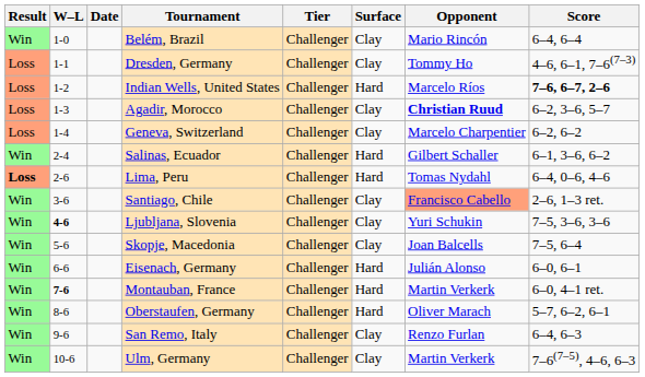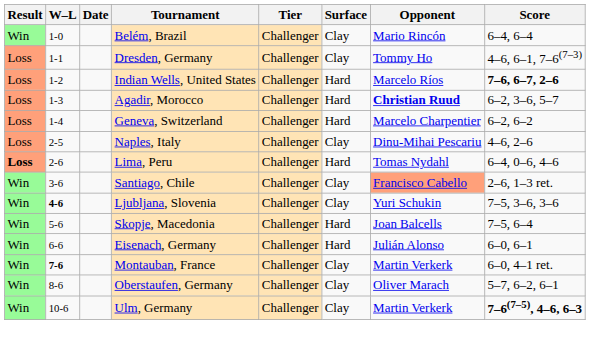 <table class="sortable wikitable">
 <tr>
 <th>Result</th>
 <th class="unsortable">W–L</th>
 <th>Date</th>
 <th>Tournament</th>
 <th>Tier</th>
 <th>Surface</th>
 <th>Opponent</th>
 <th class="unsortable">Score</th>
 </tr>
 <tr>
 <td style="background:#98fb98;">Win</td>
 <td><small>1-0</small></td>
 <td></td>
 <td style="background:moccasin;"><a href='#'>Belém</a>, Brazil</td>
 <td style="background:moccasin;">Challenger</td>
 <td>Clay</td>
 <td> <a href='#'>Mario Rincón</a></td>
 <td>6–4, 6–4</td>
 </tr>
 <tr>
 <td style="background:#ffa07a;">Loss</td>
 <td><small>1-1</small></td>
 <td></td>
 <td style="background:moccasin;"><a href='#'>Dresden</a>, Germany</td>
 <td style="background:moccasin;">Challenger</td>
 <td>Clay</td>
 <td> <a href='#'>Tommy Ho</a></td>
 <td>4–6, 6–1, 7–6<sup>(7–3)</sup></td>
 </tr>
 <tr>
 <td style="background:#ffa07a;">Loss</td>
 <td><small>1-2</small></td>
 <td></td>
 <td style="background:moccasin;"><a href='#'>Indian Wells</a>, United States</td>
 <td style="background:moccasin;">Challenger</td>
 <td>Hard</td>
 <td> <a href='#'>Marcelo Ríos</a></td>
 <td><strong>7–6, 6–7, 2–6</strong></td>
 </tr>
 <tr>
 <td style="background:#ffa07a;">Loss</td>
 <td><small>1-3</small></td>
 <td></td>
 <td style="background:moccasin;"><a href='#'>Agadir</a>, Morocco</td>
 <td style="background:moccasin;">Challenger</td>
-<td>Clay</td>
+<td>Hard</td>
 <td><strong> <a href='#'>Christian Ruud</a></strong></td>
 <td>6–2, 3–6, 5–7</td>
 </tr>
 <tr>
 <td style="background:#ffa07a;">Loss</td>
 <td><small>1-4</small></td>
 <td></td>
 <td style="background:moccasin;"><a href='#'>Geneva</a>, Switzerland</td>
 <td style="background:moccasin;">Challenger</td>
-<td>Clay</td>
+<td>Hard</td>
 <td> <a href='#'>Marcelo Charpentier</a></td>
 <td>6–2, 6–2</td>
 </tr>
 <tr>
-<td style="background:#98fb98;">Win</td>
-<td><small>2-4</small></td>
+<td style="background:#ffa07a;">Loss</td>
+<td><small>2-5</small></td>
 <td></td>
-<td style="background:moccasin;"><a href='#'>Salinas</a>, Ecuador</td>
+<td style="background:moccasin;"><a href='#'>Naples</a>, Italy</td>
 <td style="background:moccasin;">Challenger</td>
-<td>Hard</td>
-<td> <a href='#'>Gilbert Schaller</a></td>
-<td>6–1, 3–6, 6–2</td>
+<td>Clay</td>
+<td> <a href='#'>Dinu-Mihai Pescariu</a></td>
+<td>4–6, 2–6</td>
 </tr>
 <tr>
 <td style="background:#ffa07a;"><strong>Loss</strong></td>
 <td><small>2-6</small></td>
 <td></td>
 <td style="background:moccasin;"><a href='#'>Lima</a>, Peru</td>
 <td style="background:moccasin;">Challenger</td>
 <td>Hard</td>
 <td> <a href='#'>Tomas Nydahl</a></td>
 <td>6–4, 0–6, 4–6</td>
 </tr>
 <tr>
 <td style="background:#98fb98;">Win</td>
 <td><small>3-6</small></td>
 <td></td>
 <td style="background:moccasin;"><a href='#'>Santiago</a>, Chile</td>
 <td style="background:moccasin;">Challenger</td>
 <td>Clay</td>
 <td style="background: lightsalmon;"> <a href='#'>Francisco Cabello</a></td>
 <td>2–6, 1–3 ret.</td>
 </tr>
 <tr>
 <td style="background:#98fb98;">Win</td>
 <td><strong><small>4-6</small></strong></td>
 <td></td>
 <td style="background:moccasin;"><a href='#'>Ljubljana</a>, Slovenia</td>
 <td style="background:moccasin;">Challenger</td>
 <td>Clay</td>
 <td> <a href='#'>Yuri Schukin</a></td>
 <td>7–5, 3–6, 3–6</td>
 </tr>
 <tr>
 <td style="background:#98fb98;">Win</td>
 <td><small>5-6</small></td>
 <td></td>
 <td style="background:moccasin;"><a href='#'>Skopje</a>, Macedonia</td>
 <td style="background:moccasin;">Challenger</td>
-<td>Clay</td>
+<td>Hard</td>
 <td> <a href='#'>Joan Balcells</a></td>
 <td>7–5, 6–4</td>
 </tr>
 <tr>
 <td style="background:#98fb98;">Win</td>
 <td><small>6-6</small></td>
 <td></td>
 <td style="background:moccasin;"><a href='#'>Eisenach</a>, Germany</td>
 <td style="background:moccasin;">Challenger</td>
 <td>Hard</td>
 <td> <a href='#'>Julián Alonso</a></td>
 <td>6–0, 6–1</td>
 </tr>
 <tr>
 <td style="background:#98fb98;">Win</td>
 <td><strong><small>7-6</small></strong></td>
 <td></td>
 <td style="background:moccasin;"><a href='#'>Montauban</a>, France</td>
 <td style="background:moccasin;">Challenger</td>
-<td>Hard</td>
+<td>Clay</td>
 <td> <a href='#'>Martin Verkerk</a></td>
 <td>6–0, 4–1 ret.</td>
 </tr>
 <tr>
 <td style="background:#98fb98;">Win</td>
 <td><small>8-6</small></td>
 <td></td>
 <td style="background:moccasin;"><a href='#'>Oberstaufen</a>, Germany</td>
 <td style="background:moccasin;">Challenger</td>
-<td>Hard</td>
+<td>Clay</td>
 <td> <a href='#'>Oliver Marach</a></td>
 <td>5–7, 6–2, 6–1</td>
-</tr>
-<tr>
-<td style="background:#98fb98;">Win</td>
-<td><small>9-6</small></td>
-<td></td>
-<td style="background:moccasin;"><a href='#'>San Remo</a>, Italy</td>
-<td style="background:moccasin;">Challenger</td>
-<td>Clay</td>
-<td> <a href='#'>Renzo Furlan</a></td>
-<td>6–4, 6–3</td>
 </tr>
 <tr>
 <td style="background:#98fb98;">Win</td>
 <td><small>10-6</small></td>
 <td></td>
 <td style="background:moccasin;"><a href='#'>Ulm</a>, Germany</td>
 <td style="background:moccasin;">Challenger</td>
 <td>Clay</td>
 <td> <a href='#'>Martin Verkerk</a></td>
-<td>7–6<sup>(7–5)</sup>, 4–6, 6–3</td>
+<td><strong>7–6<sup>(7–5)</sup>, 4–6, 6–3</strong></td>
 </tr>
 </table>
